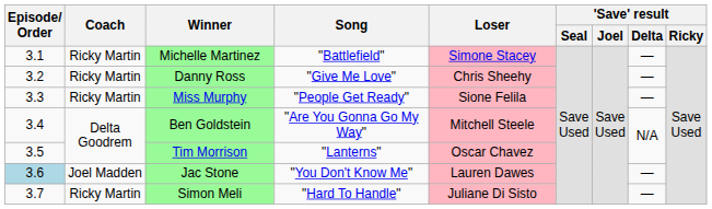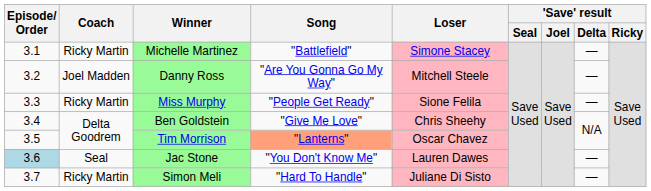 <table class="wikitable" style="text-align: center; width: auto;">
 <tr>
 <th rowspan="2" style="width:08%;">Episode/<br>Order</th>
 <th rowspan="2" style="width:12%;">Coach</th>
 <th rowspan="2" style="width:20%;">Winner</th>
 <th rowspan="2" style="width:24%;">Song</th>
 <th rowspan="2" style="width:20%;">Loser</th>
 <th colspan="4" style="width:16%;">'Save' result</th>
 </tr>
 <tr>
 <th style="width:04%;">Seal</th>
 <th style="width:04%;">Joel</th>
 <th style="width:04%;">Delta</th>
 <th style="width:04%;">Ricky</th>
 </tr>
 <tr>
 <td>3.1</td>
 <td>Ricky Martin</td>
 <td style="background:palegreen">Michelle Martinez</td>
 <td>"<a href='#'>Battlefield</a>"</td>
 <td style="background:lightpink"><a href='#'>Simone Stacey</a></td>
 <td rowspan="7" style="background:#e0e0e0">Save Used</td>
 <td rowspan="7" style="background:#e0e0e0">Save Used</td>
 <td>—</td>
 <td rowspan="7" style="background:#e0e0e0">Save Used</td>
 </tr>
 <tr>
 <td>3.2</td>
-<td>Ricky Martin</td>
+<td>Joel Madden</td>
 <td style="background:palegreen">Danny Ross</td>
-<td>"<a href='#'>Give Me Love</a>"</td>
-<td style="background:lightpink">Chris Sheehy</td>
+<td>"<a href='#'>Are You Gonna Go My Way</a>"</td>
+<td style="background:lightpink">Mitchell Steele</td>
 <td>—</td>
 </tr>
 <tr>
 <td>3.3</td>
 <td>Ricky Martin</td>
 <td style="background:palegreen"><a href='#'>Miss Murphy</a></td>
 <td>"<a href='#'>People Get Ready</a>"</td>
 <td style="background:lightpink">Sione Felila</td>
 <td>—</td>
 </tr>
 <tr>
 <td>3.4</td>
 <td rowspan=2>Delta Goodrem</td>
 <td style="background:palegreen">Ben Goldstein</td>
-<td>"<a href='#'>Are You Gonna Go My Way</a>"</td>
-<td style="background:lightpink">Mitchell Steele</td>
+<td>"<a href='#'>Give Me Love</a>"</td>
+<td style="background:lightpink">Chris Sheehy</td>
 <td rowspan="2">N/A</td>
 </tr>
 <tr>
 <td>3.5</td>
 <td style="background:palegreen"><a href='#'>Tim Morrison</a></td>
-<td>"<a href='#'>Lanterns</a>"</td>
+<td style="background: lightsalmon;">"<a href='#'>Lanterns</a>"</td>
 <td style="background:lightpink">Oscar Chavez</td>
 </tr>
 <tr>
 <td style="background: lightblue;">3.6</td>
-<td>Joel Madden</td>
+<td>Seal</td>
 <td style="background:palegreen">Jac Stone</td>
 <td>"<a href='#'>You Don't Know Me</a>"</td>
 <td style="background:lightpink">Lauren Dawes</td>
 <td>—</td>
 </tr>
 <tr>
 <td>3.7</td>
 <td>Ricky Martin</td>
 <td style="background:palegreen">Simon Meli</td>
 <td>"<a href='#'>Hard To Handle</a>"</td>
 <td style="background:lightpink">Juliane Di Sisto</td>
 <td>—</td>
 </tr>
 </table>
